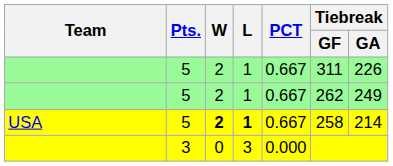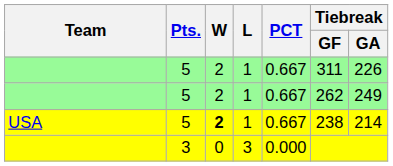 <table class=wikitable>
 <tr align=center>
 <th width=150px rowspan=2>Team</th>
 <th width=30px rowspan=2><a href='#'>Pts.</a></th>
 <th width=20px rowspan=2>W</th>
 <th width=20px rowspan=2>L</th>
 <th rowspan=2><a href='#'>PCT</a></th>
 <th colspan=2>Tiebreak</th>
 </tr>
 <tr align=center>
 <th width=30px>GF</th>
 <th width=30px>GA</th>
 </tr>
 <tr align=center bgcolor="#98fb98">
 <td align=left></td>
 <td>5</td>
 <td>2</td>
 <td>1</td>
 <td>0.667</td>
 <td>311</td>
 <td>226</td>
 </tr>
 <tr align=center bgcolor="#98fb98">
 <td align=left></td>
 <td>5</td>
 <td>2</td>
 <td>1</td>
 <td>0.667</td>
 <td>262</td>
 <td>249</td>
 </tr>
 <tr align=center bgcolor="yellow">
 <td align=left> <a href='#'>USA</a></td>
 <td>5</td>
 <td><strong>2</strong></td>
-<td><strong>1</strong></td>
+<td>1</td>
 <td>0.667</td>
-<td>258</td>
+<td>238</td>
 <td>214</td>
 </tr>
 <tr align=center bgcolor="yellow">
 <td align=left></td>
 <td>3</td>
 <td>0</td>
 <td>3</td>
 <td>0.000</td>
 <td colspan=2></td>
 </tr>
 </table>
